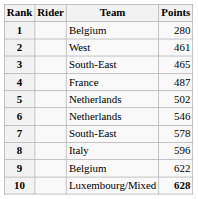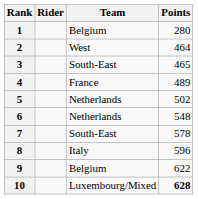 <table class="wikitable">
 <tr>
 <th scope="col">Rank</th>
 <th scope="col">Rider</th>
 <th scope="col">Team</th>
 <th scope="col">Points</th>
 </tr>
 <tr>
 <th scope="row">1</th>
 <td></td>
 <td>Belgium</td>
 <td style="text-align:right;">280</td>
 </tr>
 <tr>
 <th scope="row">2</th>
 <td></td>
 <td>West</td>
-<td style="text-align:right;">461</td>
+<td style="text-align:right;">464</td>
 </tr>
 <tr>
 <th scope="row">3</th>
 <td></td>
 <td>South-East</td>
 <td style="text-align:right;">465</td>
 </tr>
 <tr>
 <th scope="row">4</th>
 <td></td>
 <td>France</td>
-<td style="text-align:right;">487</td>
+<td style="text-align:right;">489</td>
 </tr>
 <tr>
 <th scope="row">5</th>
 <td></td>
 <td>Netherlands</td>
 <td style="text-align:right;">502</td>
 </tr>
 <tr>
 <th scope="row">6</th>
 <td></td>
 <td>Netherlands</td>
-<td style="text-align:right;">546</td>
+<td style="text-align:right;">548</td>
 </tr>
 <tr>
 <th scope="row">7</th>
 <td></td>
 <td>South-East</td>
 <td style="text-align:right;">578</td>
 </tr>
 <tr>
 <th scope="row">8</th>
 <td></td>
 <td>Italy</td>
 <td style="text-align:right;">596</td>
 </tr>
 <tr>
 <th scope="row">9</th>
 <td></td>
 <td>Belgium</td>
 <td style="text-align:right;">622</td>
 </tr>
 <tr>
 <th scope="row">10</th>
 <td></td>
 <td>Luxembourg/Mixed</td>
 <td style="text-align:right;"><strong>628</strong></td>
 </tr>
 </table>
